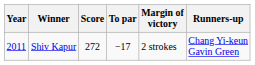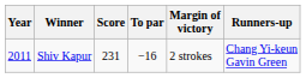 <table class=wikitable style="font-size:95%">
 <tr>
 <th>Year</th>
 <th>Winner</th>
 <th>Score</th>
 <th>To par</th>
 <th>Margin of<br>victory</th>
 <th>Runners-up</th>
 </tr>
 <tr>
 <td><a href='#'>2011</a></td>
 <td> <a href='#'>Shiv Kapur</a></td>
-<td align=center>272</td>
-<td align=center>−17</td>
+<td align=center>231</td>
+<td align=center>−16</td>
 <td>2 strokes</td>
 <td> <a href='#'>Chang Yi-keun</a><br> <a href='#'>Gavin Green</a></td>
 </tr>
 </table>
